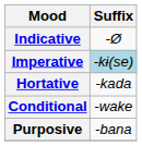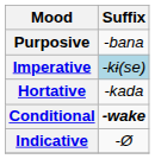 <table class="wikitable" style="text-align:center">
 <tr>
 <th>Mood</th>
 <th>Suffix</th>
 </tr>
 <tr>
-<th><a href='#'>Indicative</a></th>
-<td><em>-Ø</em></td>
+<th>Purposive</th>
+<td><em>-bana</em></td>
 </tr>
 <tr>
 <th><a href='#'>Imperative</a></th>
 <td style="background: lightblue;"><em>-kɨ(se)</em></td>
 </tr>
 <tr>
 <th><a href='#'>Hortative</a></th>
 <td><em>-kada</em></td>
 </tr>
 <tr>
 <th><a href='#'>Conditional</a></th>
-<td><em>-wake</em></td>
+<td><strong><em>-wake</em></strong></td>
 </tr>
 <tr>
-<th>Purposive</th>
-<td><em>-bana</em></td>
+<th><a href='#'>Indicative</a></th>
+<td><em>-Ø</em></td>
 </tr>
 <tr>
 </tr>
 </table>
